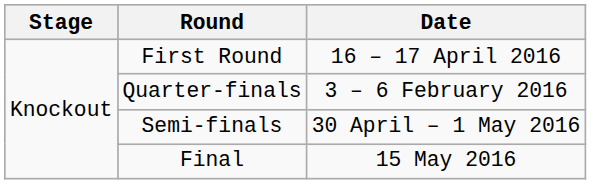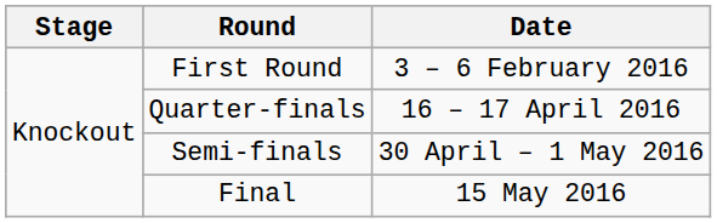 <table class="wikitable" border="1">
 <tr>
 <th>Stage</th>
 <th>Round</th>
 <th>Date</th>
 </tr>
 <tr align=center>
 <td rowspan=4>Knockout</td>
 <td>First Round</td>
-<td>16 – 17 April 2016</td>
+<td>3 – 6 February 2016</td>
 </tr>
 <tr align=center>
 <td>Quarter-finals</td>
-<td>3 – 6 February 2016</td>
+<td>16 – 17 April 2016</td>
 </tr>
 <tr align=center>
 <td>Semi-finals</td>
 <td>30 April – 1 May 2016</td>
 </tr>
 <tr align=center>
 <td>Final</td>
 <td colspan=2>15 May 2016</td>
 </tr>
 </table>
